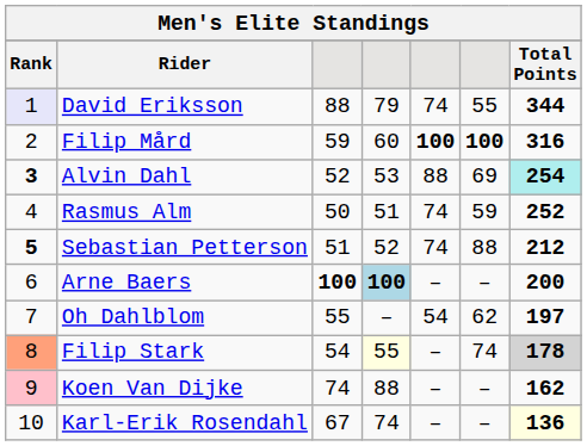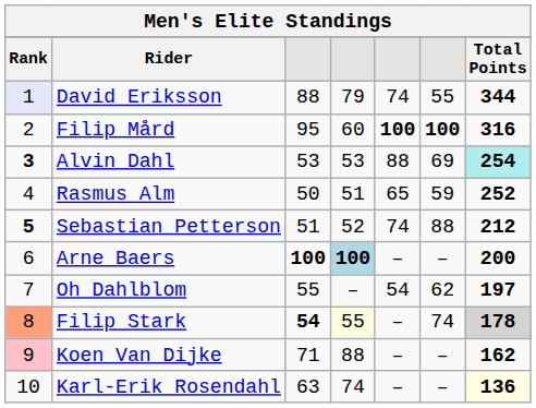 <table class="wikitable sortable">
 <tr>
 <th colspan=27 align="center">Men's Elite Standings</th>
 </tr>
 <tr>
 </tr>
 <tr style="font-size:8pt;font-weight:bold">
 <th align="center">Rank</th>
 <th align="center">Rider</th>
 <th class=unsortable style="background:#E5E4E2;"><small></small></th>
 <th class=unsortable style="background:#E5E4E2;"><small></small></th>
 <th class=unsortable style="background:#E5E4E2;"><small></small></th>
 <th class=unsortable style="background:#E5E4E2;"><small></small></th>
 <th align="center">Total<br>Points</th>
 </tr>
 <tr>
 <td align=center style="background: lavender;">1</td>
 <td> <a href='#'>David Eriksson</a></td>
 <td align=center>88</td>
 <td align=center>79</td>
 <td align=center>74</td>
 <td align=center>55</td>
 <td align=center><strong>344</strong></td>
 </tr>
 <tr>
 <td align=center>2</td>
 <td> <a href='#'>Filip Mård</a></td>
-<td align=center>59</td>
+<td align=center>95</td>
 <td align=center>60</td>
 <td align=center><strong>100</strong></td>
 <td align=center><strong>100</strong></td>
 <td align=center><strong>316</strong></td>
 </tr>
 <tr>
 <td align=center><strong>3</strong></td>
 <td> <a href='#'>Alvin Dahl</a></td>
-<td align=center>52</td>
+<td align=center>53</td>
 <td align=center>53</td>
 <td align=center>88</td>
 <td align=center>69</td>
 <td align=center style="background: paleturquoise;"><strong>254</strong></td>
 </tr>
 <tr>
 <td align=center>4</td>
 <td> <a href='#'>Rasmus Alm</a></td>
 <td align=center>50</td>
 <td align=center>51</td>
-<td align=center>74</td>
+<td align=center>65</td>
 <td align=center>59</td>
 <td align=center><strong>252</strong></td>
 </tr>
 <tr>
 <td align=center><strong>5</strong></td>
 <td> <a href='#'>Sebastian Petterson</a></td>
 <td align=center>51</td>
 <td align=center>52</td>
 <td align=center>74</td>
 <td align=center>88</td>
 <td align=center><strong>212</strong></td>
 </tr>
 <tr>
 <td align=center>6</td>
 <td> <a href='#'>Arne Baers</a></td>
 <td align=center><strong>100</strong></td>
 <td align=center style="background: lightblue;"><strong>100</strong></td>
 <td align=center>–</td>
 <td align=center>–</td>
 <td align=center><strong>200</strong></td>
 </tr>
 <tr>
 <td align=center>7</td>
 <td> <a href='#'>Oh Dahlblom</a></td>
 <td align=center>55</td>
 <td align=center>–</td>
 <td align=center>54</td>
 <td align=center>62</td>
 <td align=center><strong>197</strong></td>
 </tr>
 <tr>
 <td align=center style="background: lightsalmon;">8</td>
 <td> <a href='#'>Filip Stark</a></td>
-<td align=center>54</td>
+<td align=center><strong>54</strong></td>
 <td align=center style="background: lightyellow;">55</td>
 <td align=center>–</td>
 <td align=center>74</td>
 <td align=center style="background: lightgrey;"><strong>178</strong></td>
 </tr>
 <tr>
 <td align=center style="background: pink;">9</td>
 <td> <a href='#'>Koen Van Dijke</a></td>
-<td align=center>74</td>
+<td align=center>71</td>
 <td align=center>88</td>
 <td align=center>–</td>
 <td align=center>–</td>
 <td align=center><strong>162</strong></td>
 </tr>
 <tr>
 <td align=center>10</td>
 <td> <a href='#'>Karl-Erik Rosendahl</a></td>
-<td align=center>67</td>
+<td align=center>63</td>
 <td align=center>74</td>
 <td align=center>–</td>
 <td align=center>–</td>
 <td align=center style="background: lightyellow;"><strong>136</strong></td>
 </tr>
 </table>
